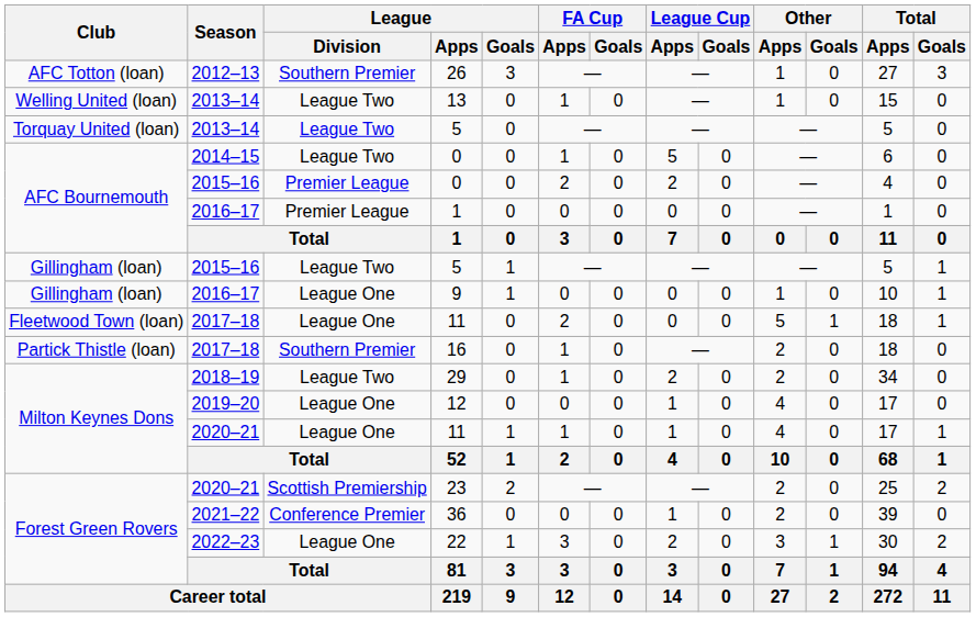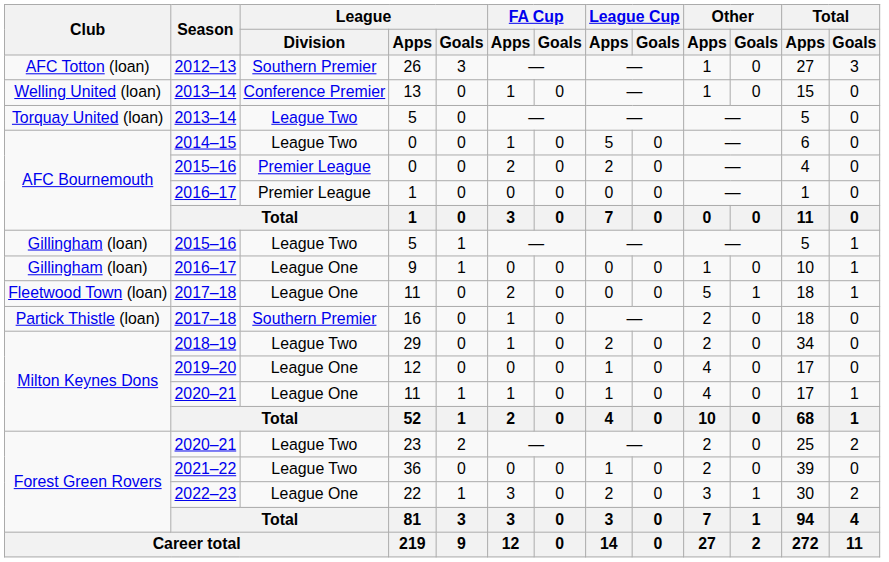 <table class="wikitable" style="text-align: center">
 <tr>
 <th rowspan="2">Club</th>
 <th rowspan="2">Season</th>
 <th colspan="3">League</th>
 <th colspan="2"><a href='#'>FA Cup</a></th>
 <th colspan="2"><a href='#'>League Cup</a></th>
 <th colspan="2">Other</th>
 <th colspan="2">Total</th>
 </tr>
 <tr>
 <th>Division</th>
 <th>Apps</th>
 <th>Goals</th>
 <th>Apps</th>
 <th>Goals</th>
 <th>Apps</th>
 <th>Goals</th>
 <th>Apps</th>
 <th>Goals</th>
 <th>Apps</th>
 <th>Goals</th>
 </tr>
 <tr>
 <td><a href='#'>AFC Totton</a> (loan)</td>
 <td><a href='#'>2012–13</a></td>
 <td><a href='#'>Southern Premier</a></td>
 <td>26</td>
 <td>3</td>
 <td colspan="2">—</td>
 <td colspan="2">—</td>
 <td>1</td>
 <td>0</td>
 <td>27</td>
 <td>3</td>
 </tr>
 <tr>
 <td><a href='#'>Welling United</a> (loan)</td>
 <td><a href='#'>2013–14</a></td>
-<td>League Two</td>
+<td><a href='#'>Conference Premier</a></td>
 <td>13</td>
 <td>0</td>
 <td>1</td>
 <td>0</td>
 <td colspan="2">—</td>
 <td>1</td>
 <td>0</td>
 <td>15</td>
 <td>0</td>
 </tr>
 <tr>
 <td><a href='#'>Torquay United</a> (loan)</td>
 <td><a href='#'>2013–14</a></td>
 <td><a href='#'>League Two</a></td>
 <td>5</td>
 <td>0</td>
 <td colspan="2">—</td>
 <td colspan="2">—</td>
 <td colspan="2">—</td>
 <td>5</td>
 <td>0</td>
 </tr>
 <tr>
 <td rowspan="4"><a href='#'>AFC Bournemouth</a></td>
 <td><a href='#'>2014–15</a></td>
 <td>League Two</td>
 <td>0</td>
 <td>0</td>
 <td>1</td>
 <td>0</td>
 <td>5</td>
 <td>0</td>
 <td colspan="2">—</td>
 <td>6</td>
 <td>0</td>
 </tr>
 <tr>
 <td><a href='#'>2015–16</a></td>
 <td><a href='#'>Premier League</a></td>
 <td>0</td>
 <td>0</td>
 <td>2</td>
 <td>0</td>
 <td>2</td>
 <td>0</td>
 <td colspan="2">—</td>
 <td>4</td>
 <td>0</td>
 </tr>
 <tr>
 <td><a href='#'>2016–17</a></td>
 <td>Premier League</td>
 <td>1</td>
 <td>0</td>
 <td>0</td>
 <td>0</td>
 <td>0</td>
 <td>0</td>
 <td colspan="2">—</td>
 <td>1</td>
 <td>0</td>
 </tr>
 <tr>
 <th colspan="2">Total</th>
 <th>1</th>
 <th>0</th>
 <th>3</th>
 <th>0</th>
 <th>7</th>
 <th>0</th>
 <th>0</th>
 <th>0</th>
 <th>11</th>
 <th>0</th>
 </tr>
 <tr>
 <td><a href='#'>Gillingham</a> (loan)</td>
 <td><a href='#'>2015–16</a></td>
 <td>League Two</td>
 <td>5</td>
 <td>1</td>
 <td colspan="2">—</td>
 <td colspan="2">—</td>
 <td colspan="2">—</td>
 <td>5</td>
 <td>1</td>
 </tr>
 <tr>
 <td><a href='#'>Gillingham</a> (loan)</td>
 <td><a href='#'>2016–17</a></td>
 <td>League One</td>
 <td>9</td>
 <td>1</td>
 <td>0</td>
 <td>0</td>
 <td>0</td>
 <td>0</td>
 <td>1</td>
 <td>0</td>
 <td>10</td>
 <td>1</td>
 </tr>
 <tr>
 <td><a href='#'>Fleetwood Town</a> (loan)</td>
 <td><a href='#'>2017–18</a></td>
 <td>League One</td>
 <td>11</td>
 <td>0</td>
 <td>2</td>
 <td>0</td>
 <td>0</td>
 <td>0</td>
 <td>5</td>
 <td>1</td>
 <td>18</td>
 <td>1</td>
 </tr>
 <tr>
 <td><a href='#'>Partick Thistle</a> (loan)</td>
 <td><a href='#'>2017–18</a></td>
 <td><a href='#'>Southern Premier</a></td>
 <td>16</td>
 <td>0</td>
 <td>1</td>
 <td>0</td>
 <td colspan="2">—</td>
 <td>2</td>
 <td>0</td>
 <td>18</td>
 <td>0</td>
 </tr>
 <tr>
 <td rowspan="4"><a href='#'>Milton Keynes Dons</a></td>
 <td><a href='#'>2018–19</a></td>
 <td>League Two</td>
 <td>29</td>
 <td>0</td>
 <td>1</td>
 <td>0</td>
 <td>2</td>
 <td>0</td>
 <td>2</td>
 <td>0</td>
 <td>34</td>
 <td>0</td>
 </tr>
 <tr>
 <td><a href='#'>2019–20</a></td>
 <td>League One</td>
 <td>12</td>
 <td>0</td>
 <td>0</td>
 <td>0</td>
 <td>1</td>
 <td>0</td>
 <td>4</td>
 <td>0</td>
 <td>17</td>
 <td>0</td>
 </tr>
 <tr>
 <td><a href='#'>2020–21</a></td>
 <td>League One</td>
 <td>11</td>
 <td>1</td>
 <td>1</td>
 <td>0</td>
 <td>1</td>
 <td>0</td>
 <td>4</td>
 <td>0</td>
 <td>17</td>
 <td>1</td>
 </tr>
 <tr>
 <th colspan="2">Total</th>
 <th>52</th>
 <th>1</th>
 <th>2</th>
 <th>0</th>
 <th>4</th>
 <th>0</th>
 <th>10</th>
 <th>0</th>
 <th>68</th>
 <th>1</th>
 </tr>
 <tr>
 <td rowspan="4"><a href='#'>Forest Green Rovers</a></td>
 <td><a href='#'>2020–21</a></td>
-<td><a href='#'>Scottish Premiership</a></td>
+<td>League Two</td>
 <td>23</td>
 <td>2</td>
 <td colspan="2">—</td>
 <td colspan="2">—</td>
 <td>2</td>
 <td>0</td>
 <td>25</td>
 <td>2</td>
 </tr>
 <tr>
 <td><a href='#'>2021–22</a></td>
-<td><a href='#'>Conference Premier</a></td>
+<td>League Two</td>
 <td>36</td>
 <td>0</td>
 <td>0</td>
 <td>0</td>
 <td>1</td>
 <td>0</td>
 <td>2</td>
 <td>0</td>
 <td>39</td>
 <td>0</td>
 </tr>
 <tr>
 <td><a href='#'>2022–23</a></td>
 <td>League One</td>
 <td>22</td>
 <td>1</td>
 <td>3</td>
 <td>0</td>
 <td>2</td>
 <td>0</td>
 <td>3</td>
 <td>1</td>
 <td>30</td>
 <td>2</td>
 </tr>
 <tr>
 <th colspan="2">Total</th>
 <th>81</th>
 <th>3</th>
 <th>3</th>
 <th>0</th>
 <th>3</th>
 <th>0</th>
 <th>7</th>
 <th>1</th>
 <th>94</th>
 <th>4</th>
 </tr>
 <tr>
 <th colspan="3">Career total</th>
 <th>219</th>
 <th>9</th>
 <th>12</th>
 <th>0</th>
 <th>14</th>
 <th>0</th>
 <th>27</th>
 <th>2</th>
 <th>272</th>
 <th>11</th>
 </tr>
 </table>
